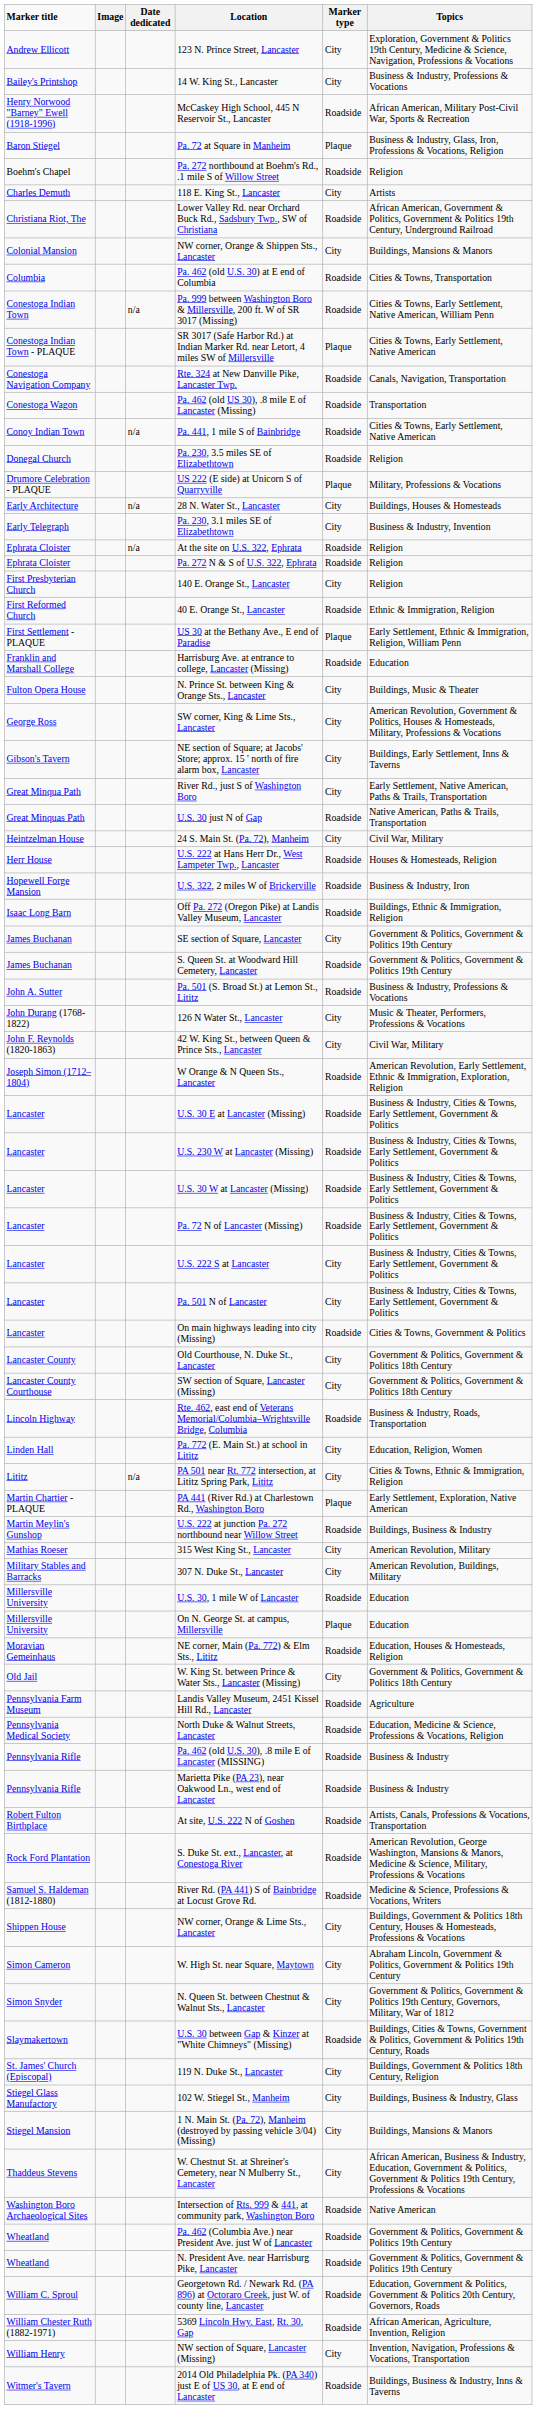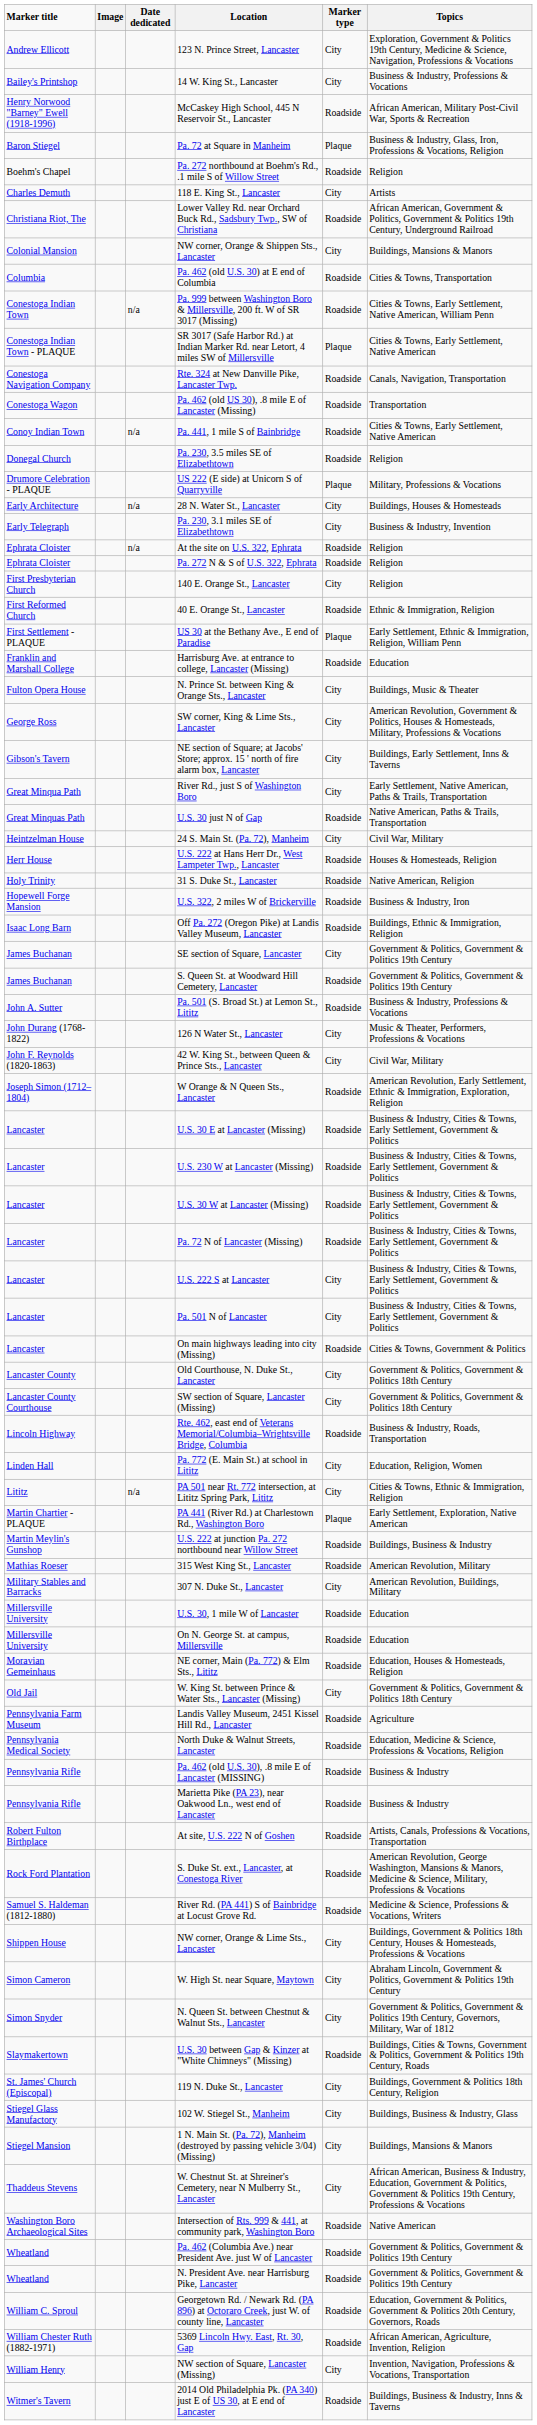 <table class="wikitable sortable" style="width:98%">
 <tr>
 <td><strong>Marker title</strong></td>
 <th class="unsortable"><strong>Image</strong></th>
 <th><strong>Date dedicated</strong></th>
 <th><strong>Location</strong></th>
 <th><strong>Marker type</strong></th>
 <th><strong>Topics</strong></th>
 </tr>
 <tr ->
 <td><a href='#'>Andrew Ellicott</a></td>
 <td></td>
 <td></td>
 <td>123 N. Prince Street, <a href='#'>Lancaster</a><br><small></small></td>
 <td>City</td>
 <td>Exploration, Government & Politics 19th Century, Medicine & Science, Navigation, Professions & Vocations</td>
 </tr>
 <tr ->
 <td><a href='#'>Bailey's Printshop</a></td>
 <td></td>
 <td></td>
 <td>14 W. King St., Lancaster<br><small></small></td>
 <td>City</td>
 <td>Business & Industry, Professions & Vocations</td>
 </tr>
 <tr ->
 <td><a href='#'>Henry Norwood "Barney" Ewell (1918-1996)</a></td>
 <td></td>
 <td></td>
 <td>McCaskey High School, 445 N Reservoir St., Lancaster<br><small></small></td>
 <td>Roadside</td>
 <td>African American, Military Post-Civil War, Sports & Recreation</td>
 </tr>
 <tr ->
 <td><a href='#'>Baron Stiegel</a></td>
 <td></td>
 <td></td>
 <td><a href='#'>Pa. 72</a> at Square in <a href='#'>Manheim</a><br><small></small></td>
 <td>Plaque</td>
 <td>Business & Industry, Glass, Iron, Professions & Vocations, Religion</td>
 </tr>
 <tr ->
 <td>Boehm's Chapel</td>
 <td></td>
 <td></td>
 <td><a href='#'>Pa. 272</a> northbound at Boehm's Rd., .1 mile S of <a href='#'>Willow Street</a><br><small></small></td>
 <td>Roadside</td>
 <td>Religion</td>
 </tr>
 <tr ->
 <td><a href='#'>Charles Demuth</a></td>
 <td></td>
 <td></td>
 <td>118 E. King St., <a href='#'>Lancaster</a><br><small></small></td>
 <td>City</td>
 <td>Artists</td>
 </tr>
 <tr ->
 <td><a href='#'>Christiana Riot, The</a></td>
 <td></td>
 <td></td>
 <td>Lower Valley Rd. near Orchard Buck Rd., <a href='#'>Sadsbury Twp.</a>, SW of <a href='#'>Christiana</a><br><small></small></td>
 <td>Roadside</td>
 <td>African American, Government & Politics, Government & Politics 19th Century, Underground Railroad</td>
 </tr>
 <tr ->
 <td><a href='#'>Colonial Mansion</a></td>
 <td></td>
 <td></td>
 <td>NW corner, Orange & Shippen Sts., <a href='#'>Lancaster</a><br><small></small></td>
 <td>City</td>
 <td>Buildings, Mansions & Manors</td>
 </tr>
 <tr ->
 <td><a href='#'>Columbia</a></td>
 <td></td>
 <td></td>
 <td><a href='#'>Pa. 462</a> (old <a href='#'>U.S. 30</a>) at E end of Columbia<br><small></small></td>
 <td>Roadside</td>
 <td>Cities & Towns, Transportation</td>
 </tr>
 <tr ->
 <td><a href='#'>Conestoga Indian Town</a></td>
 <td></td>
 <td>n/a</td>
 <td><a href='#'>Pa. 999</a> between <a href='#'>Washington Boro</a> & <a href='#'>Millersville</a>, 200 ft. W of SR 3017 (Missing)</td>
 <td>Roadside</td>
 <td>Cities & Towns, Early Settlement, Native American, William Penn</td>
 </tr>
 <tr ->
 <td><a href='#'>Conestoga Indian Town</a> - PLAQUE</td>
 <td></td>
 <td></td>
 <td>SR 3017 (Safe Harbor Rd.) at Indian Marker Rd. near Letort, 4 miles SW of <a href='#'>Millersville</a><br><small></small></td>
 <td>Plaque</td>
 <td>Cities & Towns, Early Settlement, Native American</td>
 </tr>
 <tr ->
 <td><a href='#'>Conestoga Navigation Company</a></td>
 <td></td>
 <td></td>
 <td><a href='#'>Rte. 324</a> at New Danville Pike, <a href='#'>Lancaster Twp.</a><br><small></small></td>
 <td>Roadside</td>
 <td>Canals, Navigation, Transportation</td>
 </tr>
 <tr ->
 <td><a href='#'>Conestoga Wagon</a></td>
 <td></td>
 <td></td>
 <td><a href='#'>Pa. 462</a> (old <a href='#'>US 30</a>), .8 mile E of <a href='#'>Lancaster</a> (Missing)</td>
 <td>Roadside</td>
 <td>Transportation</td>
 </tr>
 <tr ->
 <td><a href='#'>Conoy Indian Town</a></td>
 <td></td>
 <td>n/a</td>
 <td><a href='#'>Pa. 441</a>, 1 mile S of <a href='#'>Bainbridge</a><br><small></small></td>
 <td>Roadside</td>
 <td>Cities & Towns, Early Settlement, Native American</td>
 </tr>
 <tr ->
 <td><a href='#'>Donegal Church</a></td>
 <td></td>
 <td></td>
 <td><a href='#'>Pa. 230</a>, 3.5 miles SE of <a href='#'>Elizabethtown</a></td>
 <td>Roadside</td>
 <td>Religion</td>
 </tr>
 <tr ->
 <td><a href='#'>Drumore Celebration</a> - PLAQUE</td>
 <td></td>
 <td></td>
 <td><a href='#'>US 222</a> (E side) at Unicorn S of <a href='#'>Quarryville</a></td>
 <td>Plaque</td>
 <td>Military, Professions & Vocations</td>
 </tr>
 <tr ->
 <td><a href='#'>Early Architecture</a></td>
 <td></td>
 <td>n/a</td>
 <td>28 N. Water St., <a href='#'>Lancaster</a><br><small></small></td>
 <td>City</td>
 <td>Buildings, Houses & Homesteads</td>
 </tr>
 <tr ->
 <td><a href='#'>Early Telegraph</a></td>
 <td></td>
 <td></td>
 <td><a href='#'>Pa. 230</a>, 3.1 miles SE of <a href='#'>Elizabethtown</a><br><small></small></td>
 <td>City</td>
 <td>Business & Industry, Invention</td>
 </tr>
 <tr ->
 <td><a href='#'>Ephrata Cloister</a></td>
 <td></td>
 <td>n/a</td>
 <td>At the site on <a href='#'>U.S. 322</a>, <a href='#'>Ephrata</a><br><small></small></td>
 <td>Roadside</td>
 <td>Religion</td>
 </tr>
 <tr ->
 <td><a href='#'>Ephrata Cloister</a></td>
 <td></td>
 <td></td>
 <td><a href='#'>Pa. 272</a> N & S of <a href='#'>U.S. 322</a>, <a href='#'>Ephrata</a><br><small></small></td>
 <td>Roadside</td>
 <td>Religion</td>
 </tr>
 <tr ->
 <td><a href='#'>First Presbyterian Church</a></td>
 <td></td>
 <td></td>
 <td>140 E. Orange St., <a href='#'>Lancaster</a><br><small></small></td>
 <td>City</td>
 <td>Religion</td>
 </tr>
 <tr ->
 <td><a href='#'>First Reformed Church</a></td>
 <td></td>
 <td></td>
 <td>40 E. Orange St., <a href='#'>Lancaster</a><br><small></small></td>
 <td>Roadside</td>
 <td>Ethnic & Immigration, Religion</td>
 </tr>
 <tr ->
 <td><a href='#'>First Settlement</a> - PLAQUE</td>
 <td></td>
 <td></td>
 <td><a href='#'>US 30</a> at the Bethany Ave., E end of <a href='#'>Paradise</a></td>
 <td>Plaque</td>
 <td>Early Settlement, Ethnic & Immigration, Religion, William Penn</td>
 </tr>
 <tr ->
 <td><a href='#'>Franklin and Marshall College</a></td>
 <td></td>
 <td></td>
 <td>Harrisburg Ave. at entrance to college, <a href='#'>Lancaster</a> (Missing)</td>
 <td>Roadside</td>
 <td>Education</td>
 </tr>
 <tr ->
 <td><a href='#'>Fulton Opera House</a></td>
 <td></td>
 <td></td>
 <td>N. Prince St. between King & Orange Sts., <a href='#'>Lancaster</a></td>
 <td>City</td>
 <td>Buildings, Music & Theater</td>
 </tr>
 <tr ->
 <td><a href='#'>George Ross</a></td>
 <td></td>
 <td></td>
 <td>SW corner, King & Lime Sts., <a href='#'>Lancaster</a><br><small></small></td>
 <td>City</td>
 <td>American Revolution, Government & Politics, Houses & Homesteads, Military, Professions & Vocations</td>
 </tr>
 <tr ->
 <td><a href='#'>Gibson's Tavern</a></td>
 <td></td>
 <td></td>
 <td>NE section of Square; at Jacobs' Store; approx. 15 ' north of fire alarm box, <a href='#'>Lancaster</a></td>
 <td>City</td>
 <td>Buildings, Early Settlement, Inns & Taverns</td>
 </tr>
 <tr ->
 <td><a href='#'>Great Minqua Path</a></td>
 <td></td>
 <td></td>
 <td>River Rd., just S of <a href='#'>Washington Boro</a></td>
 <td>City</td>
 <td>Early Settlement, Native American, Paths & Trails, Transportation</td>
 </tr>
 <tr ->
 <td><a href='#'>Great Minquas Path</a></td>
 <td></td>
 <td></td>
 <td><a href='#'>U.S. 30</a> just N of <a href='#'>Gap</a><br><small></small></td>
 <td>Roadside</td>
 <td>Native American, Paths & Trails, Transportation</td>
 </tr>
 <tr ->
 <td><a href='#'>Heintzelman House</a></td>
 <td></td>
 <td></td>
 <td>24 S. Main St. (<a href='#'>Pa. 72</a>), <a href='#'>Manheim</a><br><small></small></td>
 <td>City</td>
 <td>Civil War, Military</td>
 </tr>
 <tr ->
 <td><a href='#'>Herr House</a></td>
 <td></td>
 <td></td>
 <td><a href='#'>U.S. 222</a> at Hans Herr Dr., <a href='#'>West Lampeter Twp.</a>, <a href='#'>Lancaster</a><br><small></small></td>
 <td>Roadside</td>
 <td>Houses & Homesteads, Religion</td>
 </tr>
 <tr ->
+<td><a href='#'>Holy Trinity</a></td>
+<td></td>
+<td></td>
+<td>31 S. Duke St., <a href='#'>Lancaster</a><br><small></small></td>
+<td>Roadside</td>
+<td>Native American, Religion</td>
+</tr>
+<tr ->
 <td><a href='#'>Hopewell Forge Mansion</a></td>
 <td></td>
 <td></td>
 <td><a href='#'>U.S. 322</a>, 2 miles W of <a href='#'>Brickerville</a><br><small></small></td>
 <td>Roadside</td>
 <td>Business & Industry, Iron</td>
 </tr>
 <tr ->
 <td><a href='#'>Isaac Long Barn</a></td>
 <td></td>
 <td></td>
 <td>Off <a href='#'>Pa. 272</a> (Oregon Pike) at Landis Valley Museum, <a href='#'>Lancaster</a><br><small></small></td>
 <td>Roadside</td>
 <td>Buildings, Ethnic & Immigration, Religion</td>
 </tr>
 <tr ->
 <td><a href='#'>James Buchanan</a></td>
 <td></td>
 <td></td>
 <td>SE section of Square, <a href='#'>Lancaster</a><br><small></small></td>
 <td>City</td>
 <td>Government & Politics, Government & Politics 19th Century</td>
 </tr>
 <tr ->
 <td><a href='#'>James Buchanan</a></td>
 <td></td>
 <td></td>
 <td>S. Queen St. at Woodward Hill Cemetery, <a href='#'>Lancaster</a><br><small></small></td>
 <td>Roadside</td>
 <td>Government & Politics, Government & Politics 19th Century</td>
 </tr>
 <tr ->
 <td><a href='#'>John A. Sutter</a></td>
 <td></td>
 <td></td>
 <td><a href='#'>Pa. 501</a> (S. Broad St.) at Lemon St., <a href='#'>Lititz</a><br><small></small></td>
 <td>Roadside</td>
 <td>Business & Industry, Professions & Vocations</td>
 </tr>
 <tr ->
 <td><a href='#'>John Durang</a> (1768-1822)</td>
 <td></td>
 <td></td>
 <td>126 N Water St., <a href='#'>Lancaster</a></td>
 <td>City</td>
 <td>Music & Theater, Performers, Professions & Vocations</td>
 </tr>
 <tr ->
 <td><a href='#'>John F. Reynolds</a> (1820-1863)</td>
 <td></td>
 <td></td>
 <td>42 W. King St., between Queen & Prince Sts., <a href='#'>Lancaster</a><br><small></small></td>
 <td>City</td>
 <td>Civil War, Military</td>
 </tr>
 <tr ->
 <td><a href='#'>Joseph Simon (1712–1804)</a></td>
 <td></td>
 <td></td>
 <td>W Orange & N Queen Sts., <a href='#'>Lancaster</a><br><small></small></td>
 <td>Roadside</td>
 <td>American Revolution, Early Settlement, Ethnic & Immigration, Exploration, Religion</td>
 </tr>
 <tr ->
 <td><a href='#'>Lancaster</a></td>
 <td></td>
 <td></td>
 <td><a href='#'>U.S. 30 E</a> at <a href='#'>Lancaster</a> (Missing)</td>
 <td>Roadside</td>
 <td>Business & Industry, Cities & Towns, Early Settlement, Government & Politics</td>
 </tr>
 <tr ->
 <td><a href='#'>Lancaster</a></td>
 <td></td>
 <td></td>
 <td><a href='#'>U.S. 230 W</a> at <a href='#'>Lancaster</a> (Missing)</td>
 <td>Roadside</td>
 <td>Business & Industry, Cities & Towns, Early Settlement, Government & Politics</td>
 </tr>
 <tr ->
 <td><a href='#'>Lancaster</a></td>
 <td></td>
 <td></td>
 <td><a href='#'>U.S. 30 W</a> at <a href='#'>Lancaster</a> (Missing)</td>
 <td>Roadside</td>
 <td>Business & Industry, Cities & Towns, Early Settlement, Government & Politics</td>
 </tr>
 <tr ->
 <td><a href='#'>Lancaster</a></td>
 <td></td>
 <td></td>
 <td><a href='#'>Pa. 72</a> N of <a href='#'>Lancaster</a> (Missing)</td>
 <td>Roadside</td>
 <td>Business & Industry, Cities & Towns, Early Settlement, Government & Politics</td>
 </tr>
 <tr ->
 <td><a href='#'>Lancaster</a></td>
 <td></td>
 <td></td>
 <td><a href='#'>U.S. 222 S</a> at <a href='#'>Lancaster</a></td>
 <td>City</td>
 <td>Business & Industry, Cities & Towns, Early Settlement, Government & Politics</td>
 </tr>
 <tr ->
 <td><a href='#'>Lancaster</a></td>
 <td></td>
 <td></td>
 <td><a href='#'>Pa. 501</a> N of <a href='#'>Lancaster</a></td>
 <td>City</td>
 <td>Business & Industry, Cities & Towns, Early Settlement, Government & Politics</td>
 </tr>
 <tr ->
 <td><a href='#'>Lancaster</a></td>
 <td></td>
 <td></td>
 <td>On main highways leading into city (Missing)</td>
 <td>Roadside</td>
 <td>Cities & Towns, Government & Politics</td>
 </tr>
 <tr ->
 <td><a href='#'>Lancaster County</a></td>
 <td></td>
 <td></td>
 <td>Old Courthouse, N. Duke St., <a href='#'>Lancaster</a></td>
 <td>City</td>
 <td>Government & Politics, Government & Politics 18th Century</td>
 </tr>
 <tr ->
 <td><a href='#'>Lancaster County Courthouse</a></td>
 <td></td>
 <td></td>
 <td>SW section of Square, <a href='#'>Lancaster</a> (Missing)</td>
 <td>City</td>
 <td>Government & Politics, Government & Politics 18th Century</td>
 </tr>
 <tr ->
 <td><a href='#'>Lincoln Highway</a></td>
 <td></td>
 <td></td>
 <td><a href='#'>Rte. 462</a>, east end of <a href='#'>Veterans Memorial/Columbia–Wrightsville Bridge</a>, <a href='#'>Columbia</a><br><small></small></td>
 <td>Roadside</td>
 <td>Business & Industry, Roads, Transportation</td>
 </tr>
 <tr ->
 <td><a href='#'>Linden Hall</a></td>
 <td></td>
 <td></td>
 <td><a href='#'>Pa. 772</a> (E. Main St.) at school in <a href='#'>Lititz</a><br><small></small></td>
 <td>City</td>
 <td>Education, Religion, Women</td>
 </tr>
 <tr ->
 <td><a href='#'>Lititz</a></td>
 <td></td>
 <td>n/a</td>
 <td><a href='#'>PA 501</a> near <a href='#'>Rt. 772</a> intersection, at Lititz Spring Park, <a href='#'>Lititz</a><br><small></small></td>
 <td>City</td>
 <td>Cities & Towns, Ethnic & Immigration, Religion</td>
 </tr>
 <tr ->
 <td><a href='#'>Martin Chartier</a> - PLAQUE</td>
 <td></td>
 <td></td>
 <td><a href='#'>PA 441</a> (River Rd.) at Charlestown Rd., <a href='#'>Washington Boro</a><br><small></small></td>
 <td>Plaque</td>
 <td>Early Settlement, Exploration, Native American</td>
 </tr>
 <tr ->
 <td><a href='#'>Martin Meylin's Gunshop</a></td>
 <td></td>
 <td></td>
 <td><a href='#'>U.S. 222</a> at junction <a href='#'>Pa. 272</a> northbound near <a href='#'>Willow Street</a><br><small></small></td>
 <td>Roadside</td>
 <td>Buildings, Business & Industry</td>
 </tr>
 <tr ->
 <td><a href='#'>Mathias Roeser</a></td>
 <td></td>
 <td></td>
 <td>315 West King St., <a href='#'>Lancaster</a><br><small></small></td>
-<td>City</td>
+<td>Roadside</td>
 <td>American Revolution, Military</td>
 </tr>
 <tr ->
 <td><a href='#'>Military Stables and Barracks</a></td>
 <td></td>
 <td></td>
 <td>307 N. Duke St., <a href='#'>Lancaster</a><br><small></small></td>
 <td>City</td>
 <td>American Revolution, Buildings, Military</td>
 </tr>
 <tr ->
 <td><a href='#'>Millersville University</a></td>
 <td></td>
 <td></td>
 <td><a href='#'>U.S. 30</a>, 1 mile W of <a href='#'>Lancaster</a></td>
 <td>Roadside</td>
 <td>Education</td>
 </tr>
 <tr ->
 <td><a href='#'>Millersville University</a></td>
 <td></td>
 <td></td>
 <td>On N. George St. at campus, <a href='#'>Millersville</a></td>
-<td>Plaque</td>
+<td>Roadside</td>
 <td>Education</td>
 </tr>
 <tr ->
 <td><a href='#'>Moravian Gemeinhaus</a></td>
 <td></td>
 <td></td>
 <td>NE corner, Main (<a href='#'>Pa. 772</a>) & Elm Sts., <a href='#'>Lititz</a><br><small></small></td>
 <td>Roadside</td>
 <td>Education, Houses & Homesteads, Religion</td>
 </tr>
 <tr ->
 <td><a href='#'>Old Jail</a></td>
 <td></td>
 <td></td>
 <td>W. King St. between Prince & Water Sts., <a href='#'>Lancaster</a> (Missing)</td>
 <td>City</td>
 <td>Government & Politics, Government & Politics 18th Century</td>
 </tr>
 <tr ->
 <td><a href='#'>Pennsylvania Farm Museum</a></td>
 <td></td>
 <td></td>
 <td>Landis Valley Museum, 2451 Kissel Hill Rd., <a href='#'>Lancaster</a></td>
 <td>Roadside</td>
 <td>Agriculture</td>
 </tr>
 <tr ->
 <td><a href='#'>Pennsylvania Medical Society</a></td>
 <td></td>
 <td></td>
 <td>North Duke & Walnut Streets, <a href='#'>Lancaster</a><br><small></small></td>
 <td>Roadside</td>
 <td>Education, Medicine & Science, Professions & Vocations, Religion</td>
 </tr>
 <tr ->
 <td><a href='#'>Pennsylvania Rifle</a></td>
 <td></td>
 <td></td>
 <td><a href='#'>Pa. 462</a> (old <a href='#'>U.S. 30</a>), .8 mile E of <a href='#'>Lancaster</a> (MISSING)</td>
 <td>Roadside</td>
 <td>Business & Industry</td>
 </tr>
 <tr ->
 <td><a href='#'>Pennsylvania Rifle</a></td>
 <td></td>
 <td></td>
 <td>Marietta Pike (<a href='#'>PA 23</a>), near Oakwood Ln., west end of <a href='#'>Lancaster</a><br><small></small></td>
 <td>Roadside</td>
 <td>Business & Industry</td>
 </tr>
 <tr ->
 <td><a href='#'>Robert Fulton Birthplace</a></td>
 <td></td>
 <td></td>
 <td>At site, <a href='#'>U.S. 222</a> N of <a href='#'>Goshen</a></td>
 <td>Roadside</td>
 <td>Artists, Canals, Professions & Vocations, Transportation</td>
 </tr>
 <tr ->
 <td><a href='#'>Rock Ford Plantation</a></td>
 <td></td>
 <td></td>
 <td>S. Duke St. ext., <a href='#'>Lancaster</a>, at <a href='#'>Conestoga River</a><br><small></small></td>
 <td>Roadside</td>
 <td>American Revolution, George Washington, Mansions & Manors, Medicine & Science, Military, Professions & Vocations</td>
 </tr>
 <tr ->
 <td><a href='#'>Samuel S. Haldeman</a> (1812-1880)</td>
 <td></td>
 <td></td>
 <td>River Rd. (<a href='#'>PA 441</a>) S of <a href='#'>Bainbridge</a> at Locust Grove Rd.<br><small></small></td>
 <td>Roadside</td>
 <td>Medicine & Science, Professions & Vocations, Writers</td>
 </tr>
 <tr ->
 <td><a href='#'>Shippen House</a></td>
 <td></td>
 <td></td>
 <td>NW corner, Orange & Lime Sts., <a href='#'>Lancaster</a><br><small></small></td>
 <td>City</td>
 <td>Buildings, Government & Politics 18th Century, Houses & Homesteads, Professions & Vocations</td>
 </tr>
 <tr ->
 <td><a href='#'>Simon Cameron</a></td>
 <td></td>
 <td></td>
 <td>W. High St. near Square, <a href='#'>Maytown</a></td>
 <td>City</td>
 <td>Abraham Lincoln, Government & Politics, Government & Politics 19th Century</td>
 </tr>
 <tr ->
 <td><a href='#'>Simon Snyder</a></td>
 <td></td>
 <td></td>
 <td>N. Queen St. between Chestnut & Walnut Sts., <a href='#'>Lancaster</a><br><small></small></td>
 <td>City</td>
 <td>Government & Politics, Government & Politics 19th Century, Governors, Military, War of 1812</td>
 </tr>
 <tr ->
 <td><a href='#'>Slaymakertown</a></td>
 <td></td>
 <td></td>
 <td><a href='#'>U.S. 30</a> between <a href='#'>Gap</a> & <a href='#'>Kinzer</a> at "White Chimneys" (Missing)</td>
 <td>Roadside</td>
 <td>Buildings, Cities & Towns, Government & Politics, Government & Politics 19th Century, Roads</td>
 </tr>
 <tr ->
 <td><a href='#'>St. James' Church (Episcopal)</a></td>
 <td></td>
 <td></td>
 <td>119 N. Duke St., <a href='#'>Lancaster</a><br><small></small></td>
 <td>City</td>
 <td>Buildings, Government & Politics 18th Century, Religion</td>
 </tr>
 <tr ->
 <td><a href='#'>Stiegel Glass Manufactory</a></td>
 <td></td>
 <td></td>
 <td>102 W. Stiegel St., <a href='#'>Manheim</a></td>
 <td>City</td>
 <td>Buildings, Business & Industry, Glass</td>
 </tr>
 <tr ->
 <td><a href='#'>Stiegel Mansion</a></td>
 <td></td>
 <td></td>
 <td>1 N. Main St. (<a href='#'>Pa. 72</a>), <a href='#'>Manheim</a> (destroyed by passing vehicle 3/04) (Missing)</td>
 <td>City</td>
 <td>Buildings, Mansions & Manors</td>
 </tr>
 <tr ->
 <td><a href='#'>Thaddeus Stevens</a></td>
 <td></td>
 <td></td>
 <td>W. Chestnut St. at Shreiner's Cemetery, near N Mulberry St., <a href='#'>Lancaster</a><br><small></small></td>
 <td>City</td>
 <td>African American, Business & Industry, Education, Government & Politics, Government & Politics 19th Century, Professions & Vocations</td>
 </tr>
 <tr ->
 <td><a href='#'>Washington Boro Archaeological Sites</a></td>
 <td></td>
 <td></td>
 <td>Intersection of <a href='#'>Rts. 999</a> & <a href='#'>441</a>, at community park, <a href='#'>Washington Boro</a></td>
 <td>Roadside</td>
 <td>Native American</td>
 </tr>
 <tr ->
 <td><a href='#'>Wheatland</a></td>
 <td></td>
 <td></td>
 <td><a href='#'>Pa. 462</a> (Columbia Ave.) near President Ave. just W of <a href='#'>Lancaster</a><br><small></small></td>
 <td>Roadside</td>
 <td>Government & Politics, Government & Politics 19th Century</td>
 </tr>
 <tr ->
 <td><a href='#'>Wheatland</a></td>
 <td></td>
 <td></td>
 <td>N. President Ave. near Harrisburg Pike, <a href='#'>Lancaster</a><br><small></small></td>
 <td>Roadside</td>
 <td>Government & Politics, Government & Politics 19th Century</td>
 </tr>
 <tr ->
 <td><a href='#'>William C. Sproul</a></td>
 <td></td>
 <td></td>
 <td>Georgetown Rd. / Newark Rd. (<a href='#'>PA 896</a>) at <a href='#'>Octoraro Creek</a>, just W. of county line, <a href='#'>Lancaster</a><br><small></small></td>
 <td>Roadside</td>
 <td>Education, Government & Politics, Government & Politics 20th Century, Governors, Roads</td>
 </tr>
 <tr ->
 <td><a href='#'>William Chester Ruth</a> (1882-1971)</td>
 <td></td>
 <td></td>
 <td>5369 <a href='#'>Lincoln Hwy. East</a>, <a href='#'>Rt. 30</a>, <a href='#'>Gap</a><br><small></small></td>
 <td>Roadside</td>
 <td>African American, Agriculture, Invention, Religion</td>
 </tr>
 <tr ->
 <td><a href='#'>William Henry</a></td>
 <td></td>
 <td></td>
 <td>NW section of Square, <a href='#'>Lancaster</a> (Missing)</td>
 <td>City</td>
 <td>Invention, Navigation, Professions & Vocations, Transportation</td>
 </tr>
 <tr ->
 <td><a href='#'>Witmer's Tavern</a></td>
 <td></td>
 <td></td>
 <td>2014 Old Philadelphia Pk. (<a href='#'>PA 340</a>) just E of <a href='#'>US 30</a>, at E end of <a href='#'>Lancaster</a><br><small></small></td>
 <td>Roadside</td>
 <td>Buildings, Business & Industry, Inns & Taverns</td>
 </tr>
 </table>
